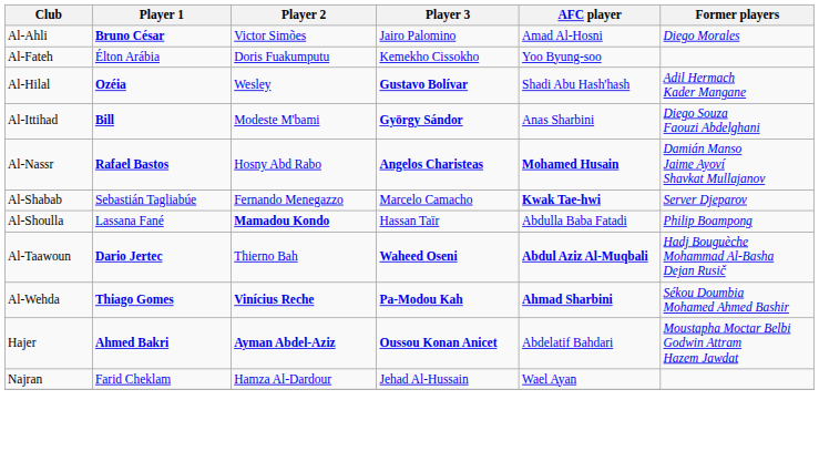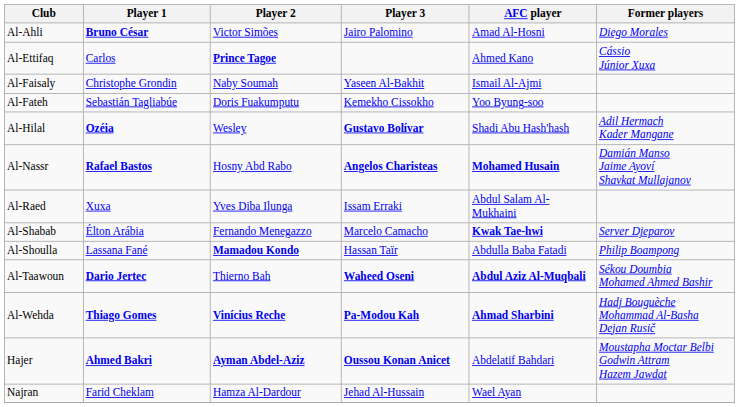 <table class="wikitable" style="text-align: left; font-size:85%">
 <tr>
 <th width="120">Club</th>
 <th width="220">Player 1</th>
 <th width="220">Player 2</th>
 <th width="220">Player 3</th>
 <th width="220"><a href='#'>AFC</a> player</th>
 <th width="240">Former players</th>
 </tr>
 <tr>
 <td>Al-Ahli</td>
 <td> <strong><a href='#'>Bruno César</a></strong></td>
 <td> <a href='#'>Victor Simões</a></td>
 <td> <a href='#'>Jairo Palomino</a></td>
 <td> <a href='#'>Amad Al-Hosni</a></td>
 <td> <em><a href='#'>Diego Morales</a></em></td>
 </tr>
 <tr>
+<td>Al-Ettifaq</td>
+<td> <a href='#'>Carlos</a></td>
+<td> <strong><a href='#'>Prince Tagoe</a></strong></td>
+<td></td>
+<td> <a href='#'>Ahmed Kano</a></td>
+<td> <em><a href='#'>Cássio</a></em><br> <em><a href='#'>Júnior Xuxa</a></em></td>
+</tr>
+<tr>
+<td>Al-Faisaly</td>
+<td> <a href='#'>Christophe Grondin</a></td>
+<td> <a href='#'>Naby Soumah</a></td>
+<td> <a href='#'>Yaseen Al-Bakhit</a></td>
+<td> <a href='#'>Ismail Al-Ajmi</a></td>
+<td></td>
+</tr>
+<tr>
 <td>Al-Fateh</td>
-<td> <a href='#'>Élton Arábia</a></td>
+<td> <a href='#'>Sebastián Tagliabúe</a></td>
 <td> <a href='#'>Doris Fuakumputu</a></td>
 <td> <a href='#'>Kemekho Cissokho</a></td>
 <td> <a href='#'>Yoo Byung-soo</a></td>
 <td></td>
 </tr>
 <tr>
 <td>Al-Hilal</td>
 <td> <strong><a href='#'>Ozéia</a></strong></td>
 <td> <a href='#'>Wesley</a></td>
 <td> <strong><a href='#'>Gustavo Bolívar</a></strong></td>
 <td> <a href='#'>Shadi Abu Hash'hash</a></td>
 <td> <em><a href='#'>Adil Hermach</a></em><br> <em><a href='#'>Kader Mangane</a></em></td>
 </tr>
 <tr>
-<td>Al-Ittihad</td>
-<td> <strong><a href='#'>Bill</a></strong></td>
-<td> <a href='#'>Modeste M'bami</a></td>
-<td> <strong><a href='#'>György Sándor</a></strong></td>
-<td> <a href='#'>Anas Sharbini</a> </td>
-<td> <em><a href='#'>Diego Souza</a></em><br> <em><a href='#'>Faouzi Abdelghani</a></em></td>
-</tr>
-<tr>
 <td>Al-Nassr</td>
 <td> <strong><a href='#'>Rafael Bastos</a></strong></td>
 <td> <a href='#'>Hosny Abd Rabo</a></td>
 <td> <strong><a href='#'>Angelos Charisteas</a></strong></td>
 <td> <strong><a href='#'>Mohamed Husain</a></strong></td>
 <td> <em><a href='#'>Damián Manso</a></em><br> <em><a href='#'>Jaime Ayoví</a></em><br> <em><a href='#'>Shavkat Mullajanov</a></em></td>
 </tr>
 <tr>
+<td>Al-Raed</td>
+<td> <a href='#'>Xuxa</a></td>
+<td> <a href='#'>Yves Diba Ilunga</a></td>
+<td> <a href='#'>Issam Erraki</a></td>
+<td> <a href='#'>Abdul Salam Al-Mukhaini</a></td>
+<td></td>
+</tr>
+<tr>
 <td>Al-Shabab</td>
-<td> <a href='#'>Sebastián Tagliabúe</a></td>
+<td> <a href='#'>Élton Arábia</a></td>
 <td> <a href='#'>Fernando Menegazzo</a></td>
 <td> <a href='#'>Marcelo Camacho</a></td>
 <td> <strong><a href='#'>Kwak Tae-hwi</a></strong></td>
 <td> <em><a href='#'>Server Djeparov</a></em></td>
 </tr>
 <tr>
 <td>Al-Shoulla</td>
 <td> <a href='#'>Lassana Fané</a></td>
 <td> <strong><a href='#'>Mamadou Kondo</a></strong></td>
 <td> <a href='#'>Hassan Taïr</a></td>
 <td> <a href='#'>Abdulla Baba Fatadi</a></td>
 <td> <em><a href='#'>Philip Boampong</a></em></td>
 </tr>
 <tr>
 <td>Al-Taawoun</td>
 <td> <strong><a href='#'>Dario Jertec</a></strong></td>
 <td> <a href='#'>Thierno Bah</a></td>
 <td> <strong><a href='#'>Waheed Oseni</a></strong></td>
 <td> <strong><a href='#'>Abdul Aziz Al-Muqbali</a></strong></td>
-<td> <em><a href='#'>Hadj Bouguèche</a></em><br> <em><a href='#'>Mohammad Al-Basha</a></em><br> <em><a href='#'>Dejan Rusič</a></em></td>
+<td> <em><a href='#'>Sékou Doumbia</a></em><br> <em><a href='#'>Mohamed Ahmed Bashir</a></em></td>
 </tr>
 <tr>
 <td>Al-Wehda</td>
 <td> <strong><a href='#'>Thiago Gomes</a></strong></td>
 <td> <strong><a href='#'>Vinícius Reche</a></strong></td>
 <td> <strong><a href='#'>Pa-Modou Kah</a></strong></td>
 <td> <strong><a href='#'>Ahmad Sharbini</a></strong> </td>
-<td> <em><a href='#'>Sékou Doumbia</a></em><br> <em><a href='#'>Mohamed Ahmed Bashir</a></em></td>
+<td> <em><a href='#'>Hadj Bouguèche</a></em><br> <em><a href='#'>Mohammad Al-Basha</a></em><br> <em><a href='#'>Dejan Rusič</a></em></td>
 </tr>
 <tr>
 <td>Hajer</td>
 <td> <strong><a href='#'>Ahmed Bakri</a></strong></td>
 <td> <strong><a href='#'>Ayman Abdel-Aziz</a></strong></td>
 <td> <strong><a href='#'>Oussou Konan Anicet</a></strong></td>
 <td> <a href='#'>Abdelatif Bahdari</a></td>
 <td> <em><a href='#'>Moustapha Moctar Belbi</a></em><br> <em><a href='#'>Godwin Attram</a></em><br> <em><a href='#'>Hazem Jawdat</a></em></td>
 </tr>
 <tr>
 <td>Najran</td>
 <td> <a href='#'>Farid Cheklam</a></td>
 <td> <a href='#'>Hamza Al-Dardour</a></td>
 <td> <a href='#'>Jehad Al-Hussain</a></td>
 <td> <a href='#'>Wael Ayan</a></td>
 <td></td>
 </tr>
 <tr>
 </tr>
 </table>
